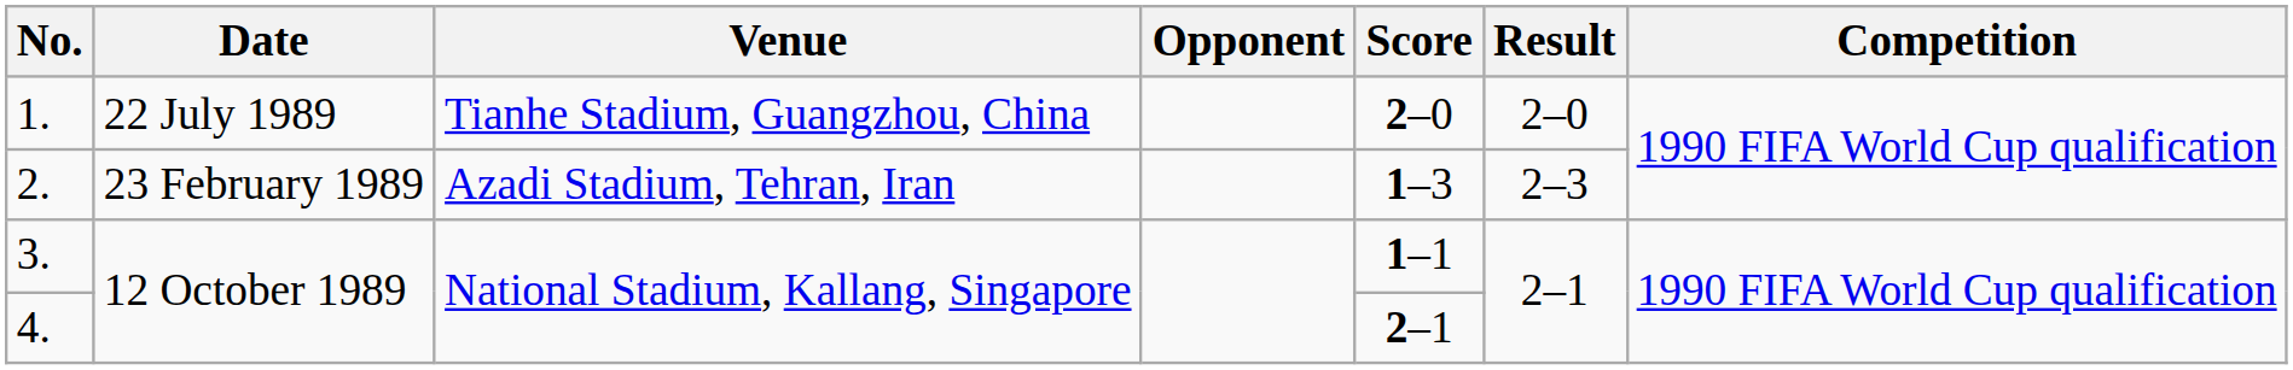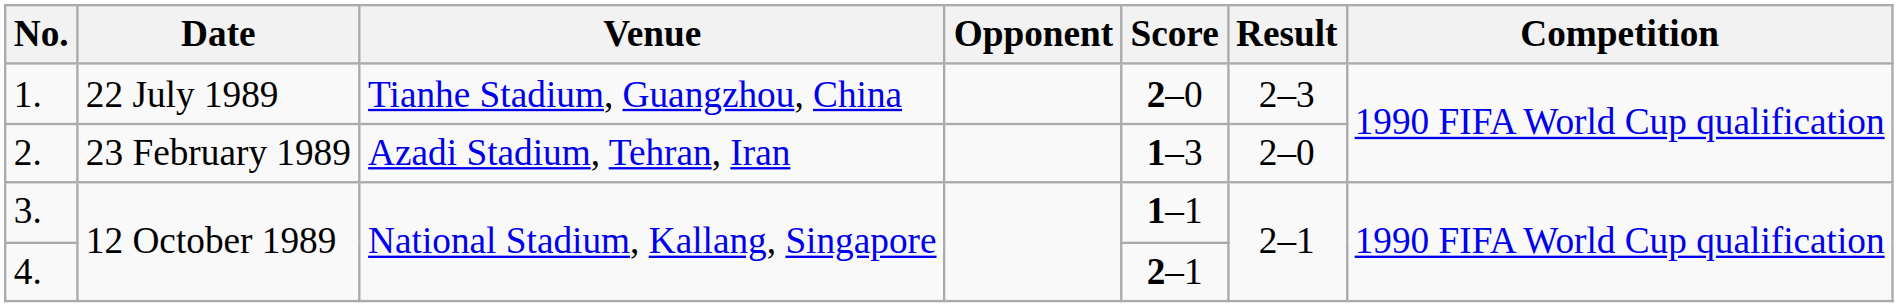 <table class="wikitable">
 <tr>
 <th>No.</th>
 <th>Date</th>
 <th>Venue</th>
 <th>Opponent</th>
 <th>Score</th>
 <th>Result</th>
 <th>Competition</th>
 </tr>
 <tr>
 <td>1.</td>
 <td>22 July 1989</td>
 <td><a href='#'>Tianhe Stadium</a>, <a href='#'>Guangzhou</a>, <a href='#'>China</a></td>
 <td></td>
 <td align=center><strong>2</strong>–0</td>
-<td align=center>2–0</td>
+<td align=center>2–3</td>
 <td rowspan=2><a href='#'>1990 FIFA World Cup qualification</a></td>
 </tr>
 <tr>
 <td>2.</td>
 <td>23 February 1989</td>
 <td><a href='#'>Azadi Stadium</a>, <a href='#'>Tehran</a>, <a href='#'>Iran</a></td>
 <td></td>
 <td align=center><strong>1</strong>–3</td>
-<td align=center>2–3</td>
+<td align=center>2–0</td>
 </tr>
 <tr>
 <td>3.</td>
 <td rowspan=2>12 October 1989</td>
 <td rowspan=2><a href='#'>National Stadium</a>, <a href='#'>Kallang</a>, <a href='#'>Singapore</a></td>
 <td rowspan=2></td>
 <td align=center><strong>1</strong>–1</td>
 <td rowspan=2 align=center>2–1</td>
 <td rowspan=2><a href='#'>1990 FIFA World Cup qualification</a></td>
 </tr>
 <tr>
 <td>4.</td>
 <td align=center><strong>2</strong>–1</td>
 </tr>
 </table>
